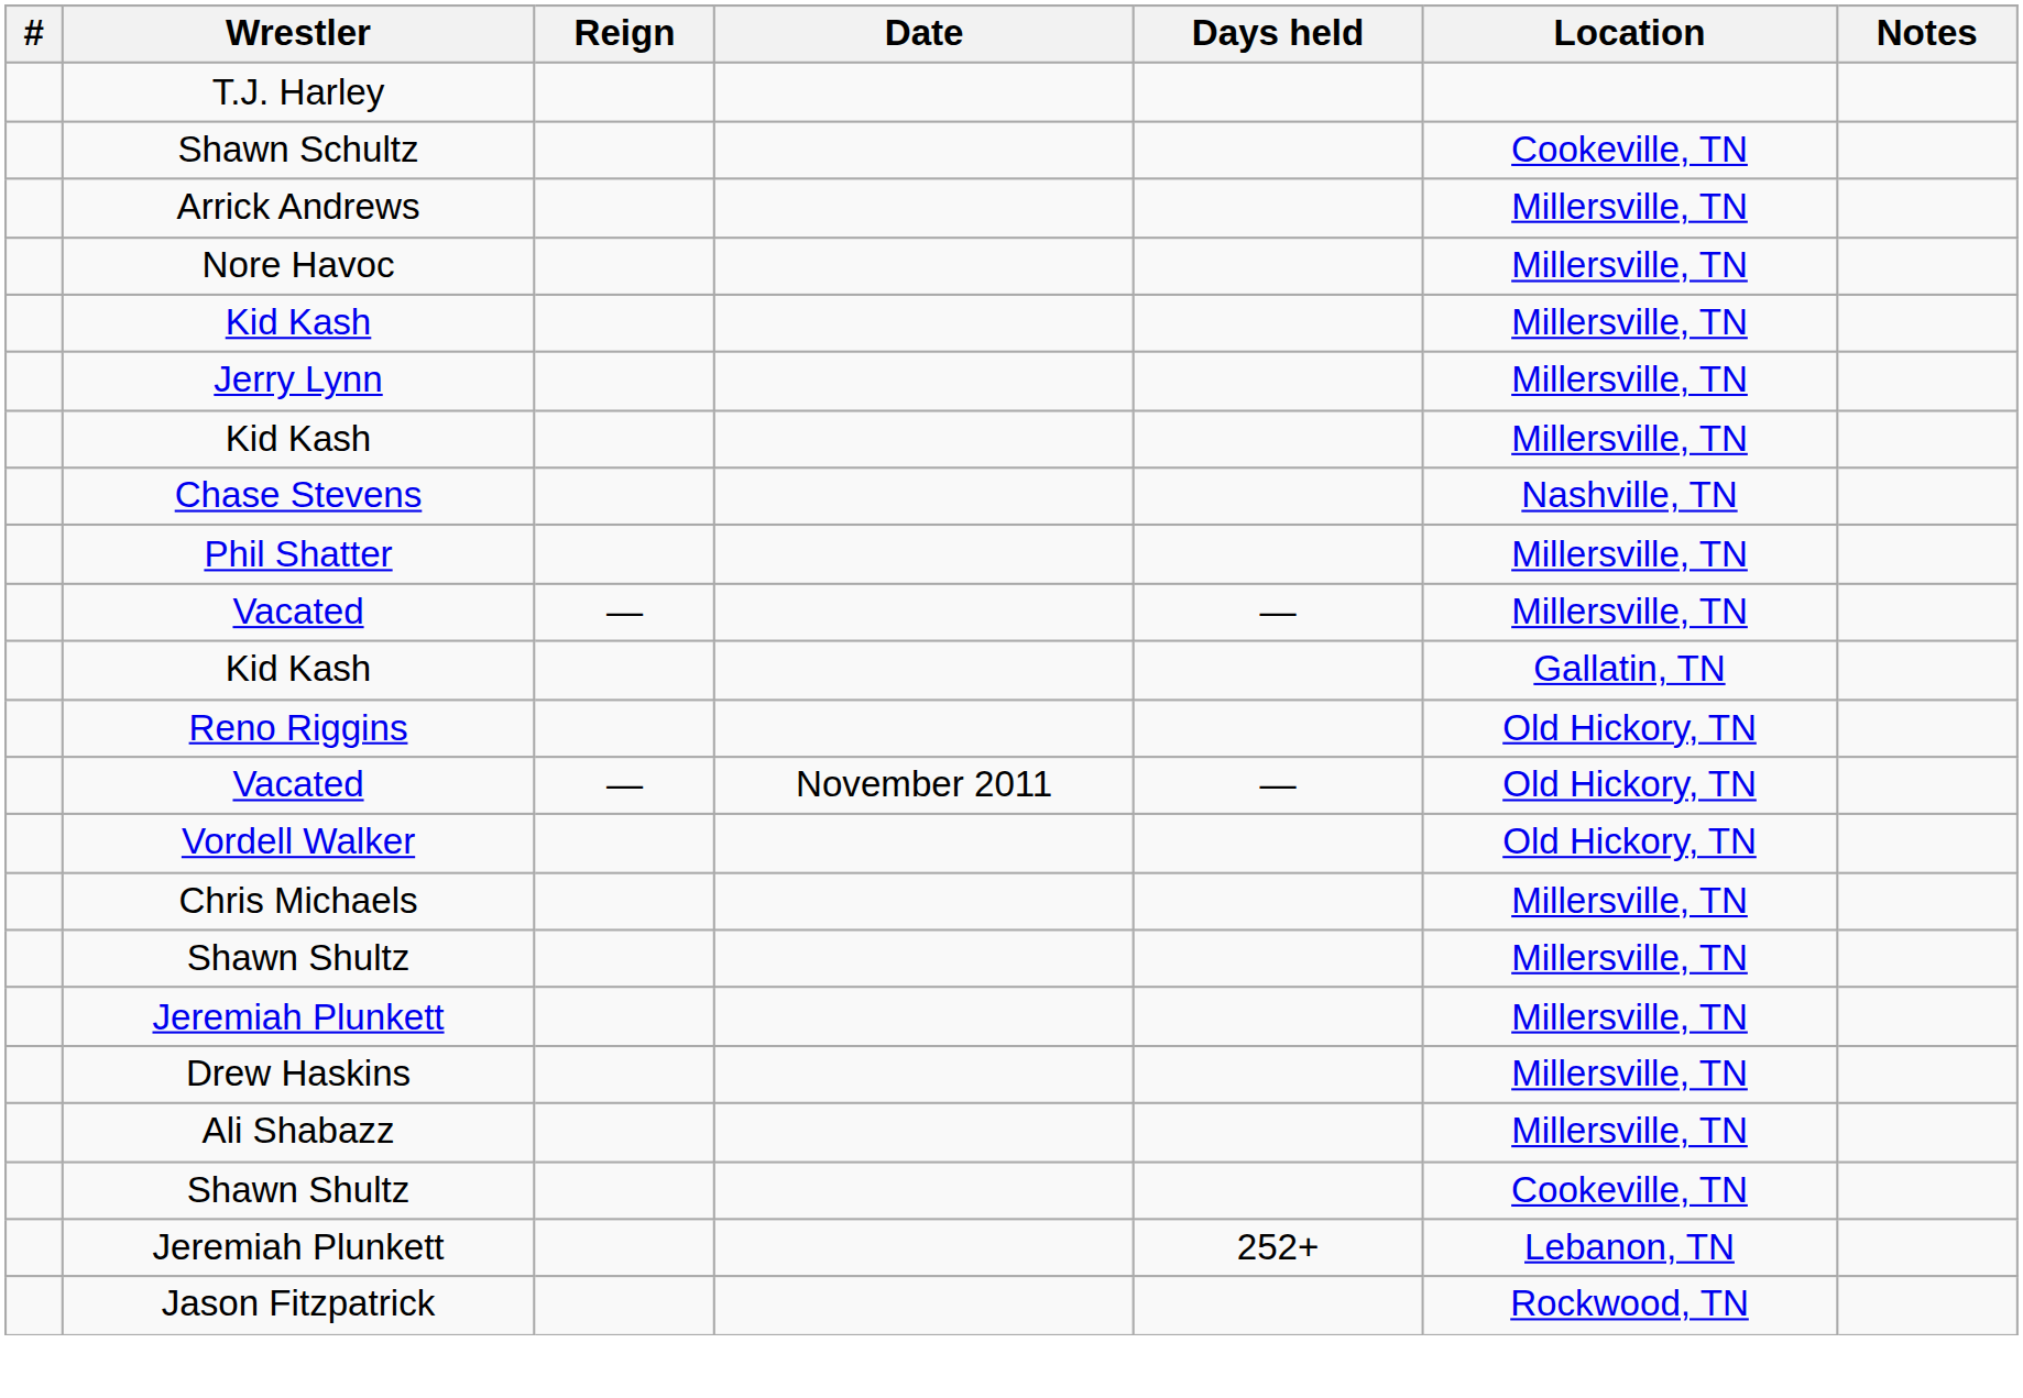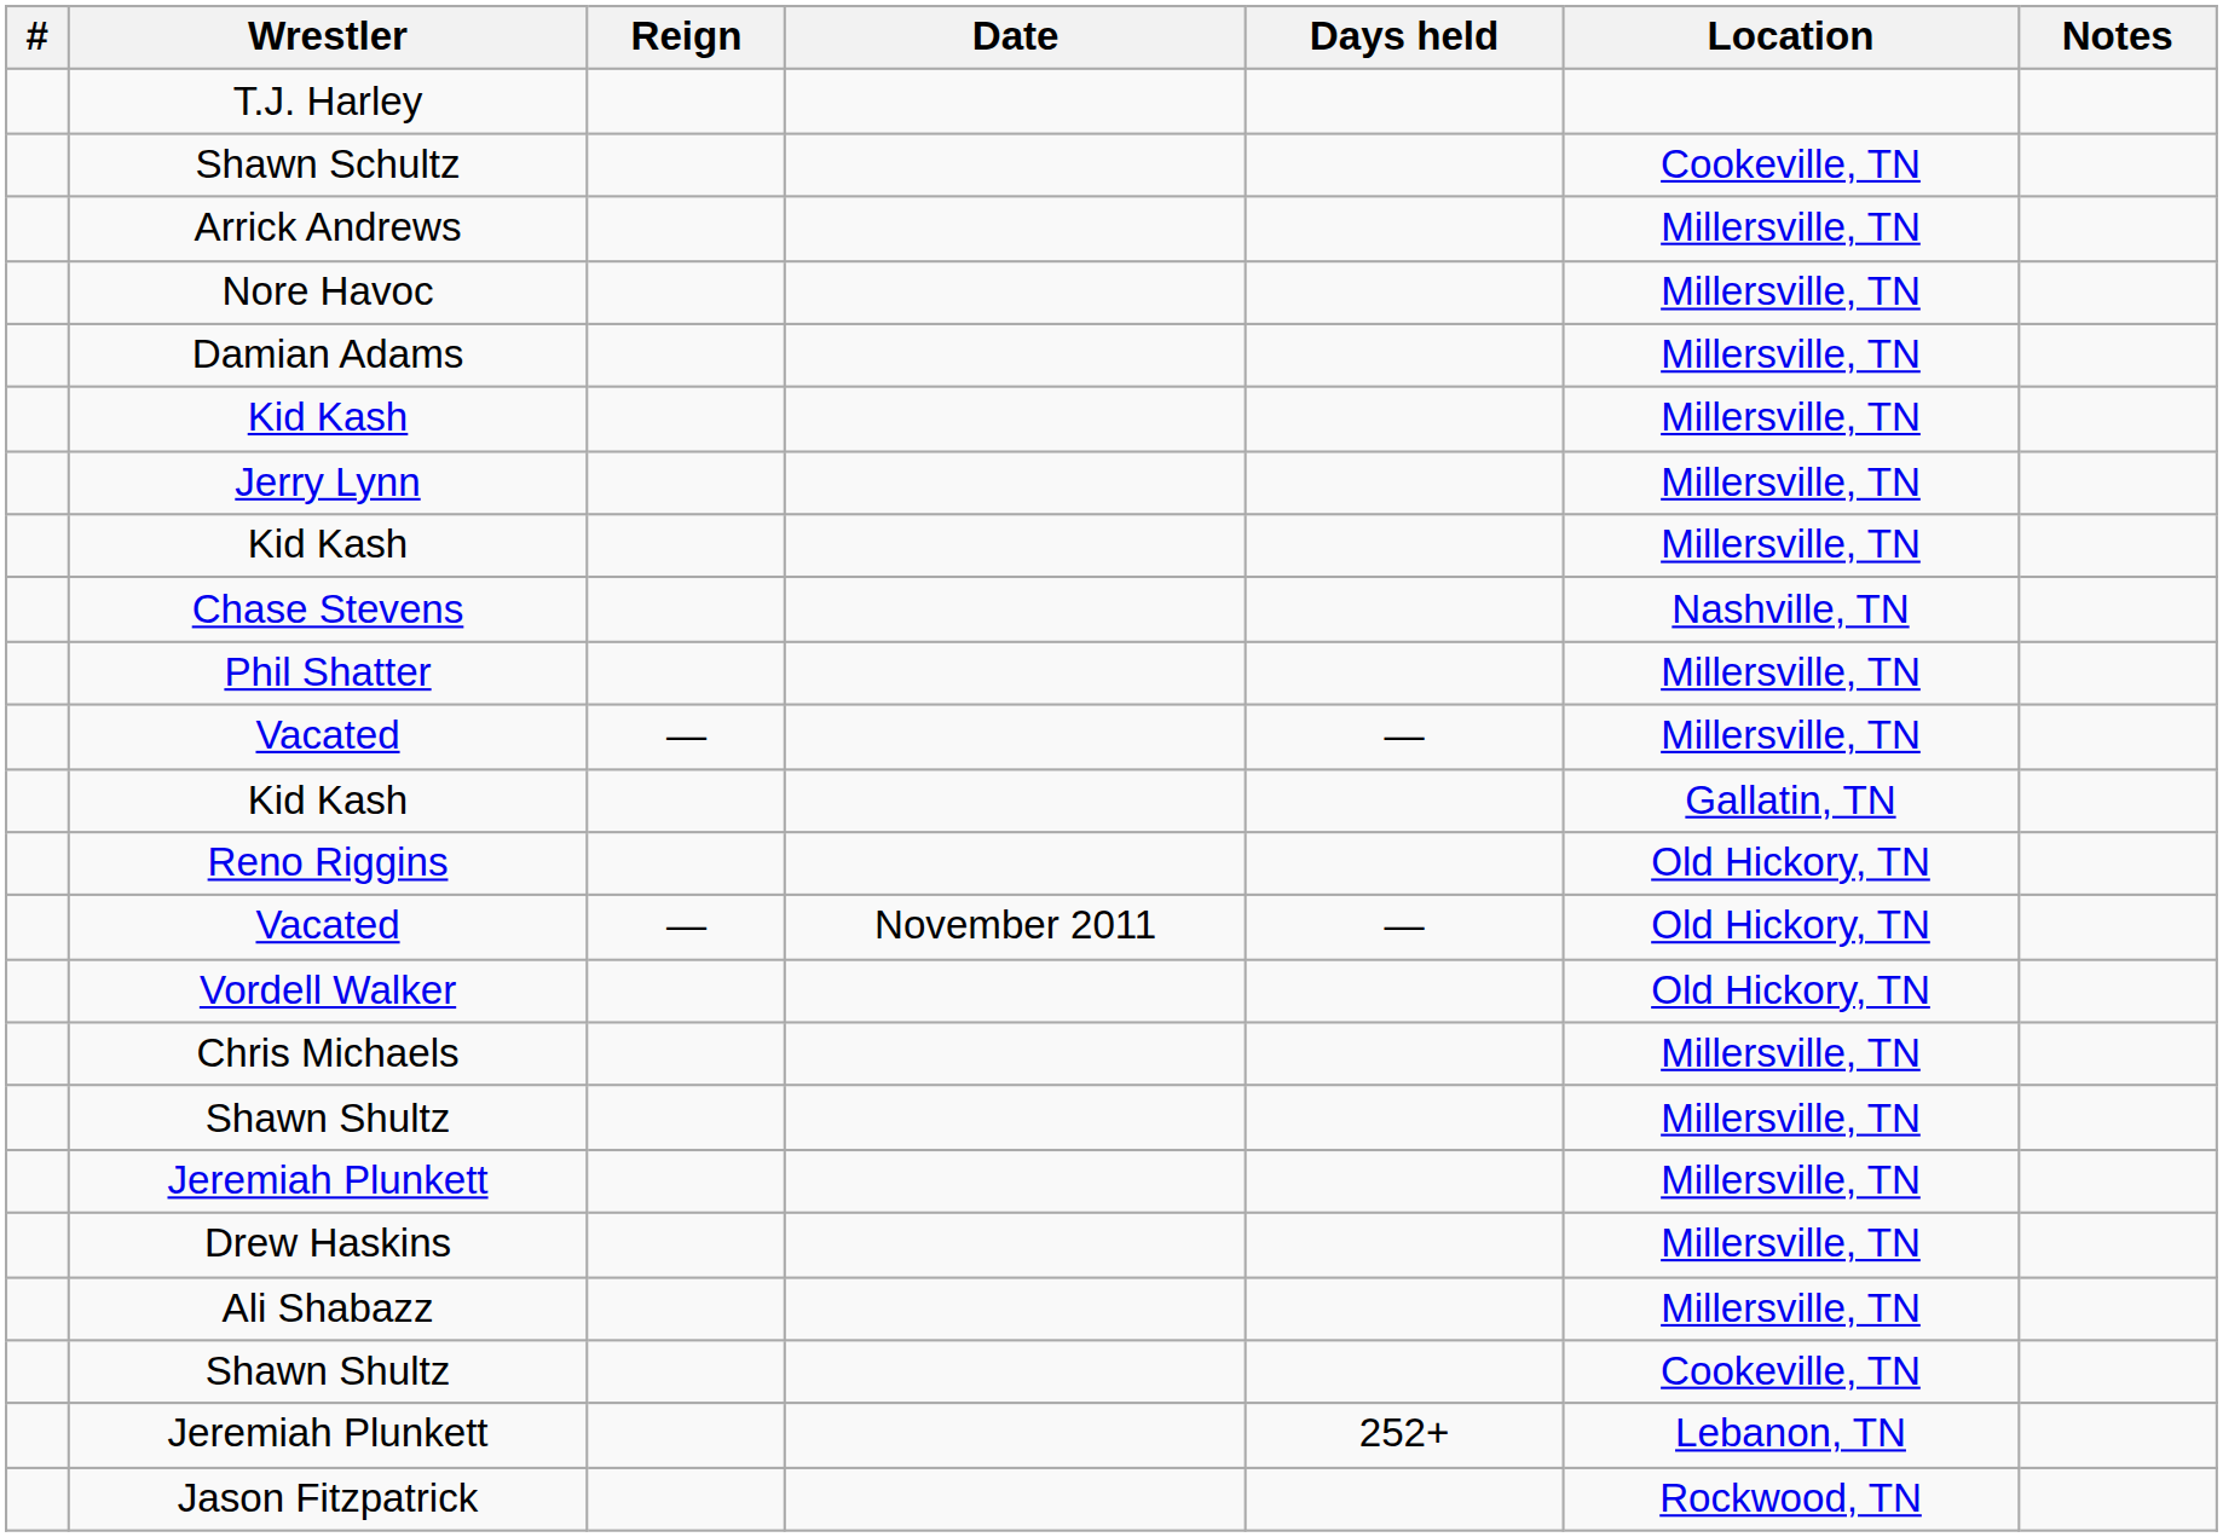 <table class="wikitable sortable" width="100%" style="text-align:center;">
 <tr>
 <th>#</th>
 <th>Wrestler</th>
 <th>Reign</th>
 <th>Date</th>
 <th>Days held</th>
 <th>Location</th>
 <th class="unsortable">Notes</th>
 </tr>
 <tr>
 <td></td>
 <td>T.J. Harley</td>
 <td></td>
 <td></td>
 <td></td>
 <td></td>
 <td></td>
 </tr>
 <tr>
 <td></td>
 <td>Shawn Schultz</td>
 <td></td>
 <td></td>
 <td></td>
 <td><a href='#'>Cookeville, TN</a></td>
 <td></td>
 </tr>
 <tr>
 <td></td>
 <td>Arrick Andrews</td>
 <td></td>
 <td></td>
 <td></td>
 <td><a href='#'>Millersville, TN</a></td>
 <td></td>
 </tr>
 <tr>
 <td></td>
 <td>Nore Havoc</td>
+<td></td>
+<td></td>
+<td></td>
+<td><a href='#'>Millersville, TN</a></td>
+<td></td>
+</tr>
+<tr>
+<td></td>
+<td>Damian Adams</td>
 <td></td>
 <td></td>
 <td></td>
 <td><a href='#'>Millersville, TN</a></td>
 <td></td>
 </tr>
 <tr>
 <td></td>
 <td><a href='#'>Kid Kash</a></td>
 <td></td>
 <td></td>
 <td></td>
 <td><a href='#'>Millersville, TN</a></td>
 <td></td>
 </tr>
 <tr>
 <td></td>
 <td><a href='#'>Jerry Lynn</a></td>
 <td></td>
 <td></td>
 <td></td>
 <td><a href='#'>Millersville, TN</a></td>
 <td></td>
 </tr>
 <tr>
 <td></td>
 <td>Kid Kash</td>
 <td></td>
 <td></td>
 <td></td>
 <td><a href='#'>Millersville, TN</a></td>
 <td></td>
 </tr>
 <tr>
 <td></td>
 <td><a href='#'>Chase Stevens</a></td>
 <td></td>
 <td></td>
 <td></td>
 <td><a href='#'>Nashville, TN</a></td>
 <td></td>
 </tr>
 <tr>
 <td></td>
 <td><a href='#'>Phil Shatter</a></td>
 <td></td>
 <td></td>
 <td></td>
 <td><a href='#'>Millersville, TN</a></td>
 <td></td>
 </tr>
 <tr>
 <td></td>
 <td><a href='#'>Vacated</a></td>
 <td>—</td>
 <td></td>
 <td>—</td>
 <td><a href='#'>Millersville, TN</a></td>
 <td></td>
 </tr>
 <tr>
 <td></td>
 <td>Kid Kash</td>
 <td></td>
 <td></td>
 <td></td>
 <td><a href='#'>Gallatin, TN</a></td>
 <td></td>
 </tr>
 <tr>
 <td></td>
 <td><a href='#'>Reno Riggins</a></td>
 <td></td>
 <td></td>
 <td></td>
 <td><a href='#'>Old Hickory, TN</a></td>
 <td></td>
 </tr>
 <tr>
 <td></td>
 <td><a href='#'>Vacated</a></td>
 <td>—</td>
 <td>November 2011</td>
 <td>—</td>
 <td><a href='#'>Old Hickory, TN</a></td>
 <td></td>
 </tr>
 <tr>
 <td></td>
 <td><a href='#'>Vordell Walker</a></td>
 <td></td>
 <td></td>
 <td></td>
 <td><a href='#'>Old Hickory, TN</a></td>
 <td></td>
 </tr>
 <tr>
 <td></td>
 <td>Chris Michaels</td>
 <td></td>
 <td></td>
 <td></td>
 <td><a href='#'>Millersville, TN</a></td>
 <td></td>
 </tr>
 <tr>
 <td></td>
 <td>Shawn Shultz</td>
 <td></td>
 <td></td>
 <td></td>
 <td><a href='#'>Millersville, TN</a></td>
 <td></td>
 </tr>
 <tr>
 <td></td>
 <td><a href='#'>Jeremiah Plunkett</a></td>
 <td></td>
 <td></td>
 <td></td>
 <td><a href='#'>Millersville, TN</a></td>
 <td></td>
 </tr>
 <tr>
 <td></td>
 <td>Drew Haskins</td>
 <td></td>
 <td></td>
 <td></td>
 <td><a href='#'>Millersville, TN</a></td>
 <td></td>
 </tr>
 <tr>
 <td></td>
 <td>Ali Shabazz</td>
 <td></td>
 <td></td>
 <td></td>
 <td><a href='#'>Millersville, TN</a></td>
 <td></td>
 </tr>
 <tr>
 <td></td>
 <td>Shawn Shultz</td>
 <td></td>
 <td></td>
 <td></td>
 <td><a href='#'>Cookeville, TN</a></td>
 <td></td>
 </tr>
 <tr>
 <td></td>
 <td>Jeremiah Plunkett</td>
 <td></td>
 <td></td>
 <td>252+</td>
 <td><a href='#'>Lebanon, TN</a></td>
 <td></td>
 </tr>
 <tr>
 <td></td>
 <td>Jason Fitzpatrick</td>
 <td></td>
 <td></td>
 <td></td>
 <td><a href='#'>Rockwood, TN</a></td>
 </tr>
 </table>
